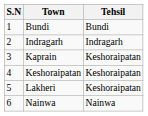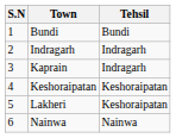 <table class="wikitable">
 <tr>
 <th>S.N</th>
 <th>Town</th>
 <th>Tehsil</th>
 </tr>
 <tr>
 <td>1</td>
 <td>Bundi</td>
 <td>Bundi</td>
 </tr>
 <tr>
 <td>2</td>
 <td>Indragarh</td>
 <td>Indragarh</td>
 </tr>
 <tr>
 <td>3</td>
 <td>Kaprain</td>
-<td>Keshoraipatan</td>
+<td>Indragarh</td>
 </tr>
 <tr>
 <td>4</td>
 <td>Keshoraipatan</td>
 <td>Keshoraipatan</td>
 </tr>
 <tr>
 <td>5</td>
 <td>Lakheri</td>
 <td>Keshoraipatan</td>
 </tr>
 <tr>
 <td>6</td>
 <td>Nainwa</td>
 <td>Nainwa</td>
 </tr>
 </table>
